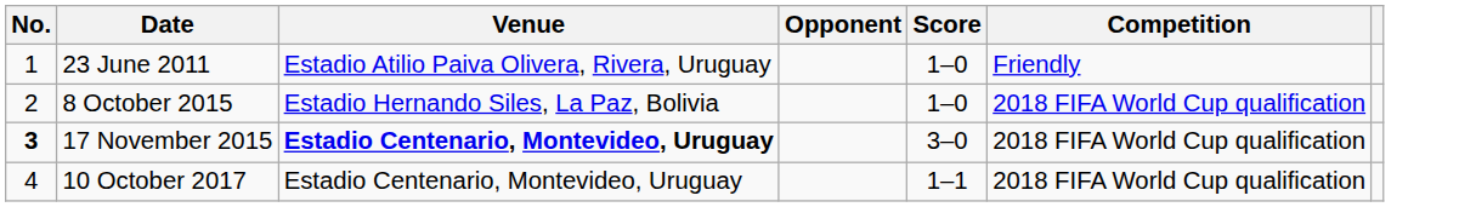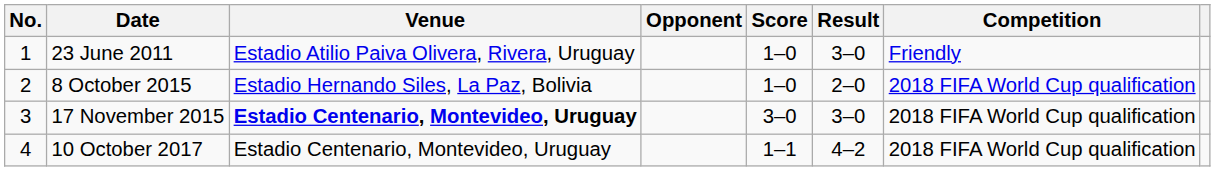 <table class="wikitable sortable">
 <tr>
 <th scope="col">No.</th>
 <th scope="col">Date</th>
 <th scope="col">Venue</th>
 <th scope="col">Opponent</th>
 <th scope="col">Score</th>
+<th scope="col">Result</th>
 <th scope="col">Competition</th>
 <th scope="col" class="unsortable"></th>
 </tr>
 <tr>
 <td style="text-align:center;">1</td>
 <td>23 June 2011</td>
 <td><a href='#'>Estadio Atilio Paiva Olivera</a>, <a href='#'>Rivera</a>, Uruguay</td>
 <td></td>
 <td style="text-align:center;">1–0</td>
+<td style="text-align:center;">3–0</td>
 <td><a href='#'>Friendly</a></td>
 <td></td>
 </tr>
 <tr>
 <td style="text-align:center;">2</td>
 <td>8 October 2015</td>
 <td><a href='#'>Estadio Hernando Siles</a>, <a href='#'>La Paz</a>, Bolivia</td>
 <td></td>
 <td style="text-align:center;">1–0</td>
+<td style="text-align:center;">2–0</td>
 <td><a href='#'>2018 FIFA World Cup qualification</a></td>
 <td></td>
 </tr>
 <tr>
-<td style="text-align:center;"><strong>3</strong></td>
+<td style="text-align:center;">3</td>
 <td>17 November 2015</td>
 <td><strong><a href='#'>Estadio Centenario</a>, <a href='#'>Montevideo</a>, Uruguay</strong></td>
 <td></td>
+<td style="text-align:center;">3–0</td>
 <td style="text-align:center;">3–0</td>
 <td>2018 FIFA World Cup qualification</td>
 <td></td>
 </tr>
 <tr>
 <td style="text-align:center;">4</td>
 <td>10 October 2017</td>
 <td>Estadio Centenario, Montevideo, Uruguay</td>
 <td></td>
 <td style="text-align:center;">1–1</td>
+<td style="text-align:center;">4–2</td>
 <td>2018 FIFA World Cup qualification</td>
 <td></td>
 </tr>
 </table>
